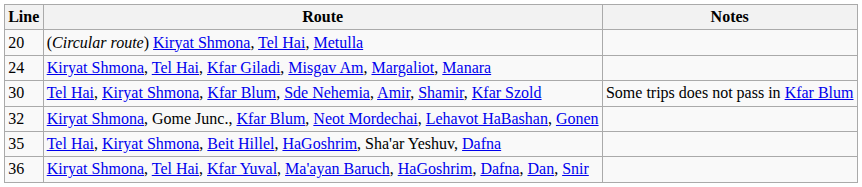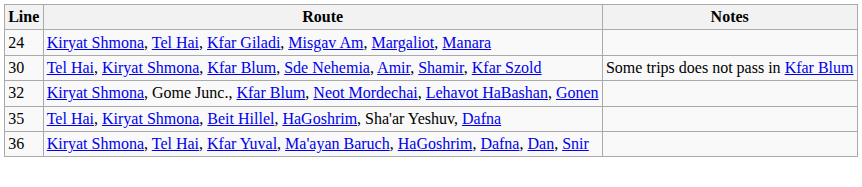 <table class="wikitable">
 <tr>
 <th>Line</th>
 <th>Route</th>
 <th>Notes</th>
-</tr>
-<tr>
-<td>20</td>
-<td>(<em>Circular route</em>) <a href='#'>Kiryat Shmona</a>, <a href='#'>Tel Hai</a>, <a href='#'>Metulla</a></td>
-<td></td>
 </tr>
 <tr>
 <td>24</td>
 <td><a href='#'>Kiryat Shmona</a>, <a href='#'>Tel Hai</a>, <a href='#'>Kfar Giladi</a>, <a href='#'>Misgav Am</a>, <a href='#'>Margaliot</a>, <a href='#'>Manara</a></td>
 <td></td>
 </tr>
 <tr>
 <td>30</td>
 <td><a href='#'>Tel Hai</a>, <a href='#'>Kiryat Shmona</a>, <a href='#'>Kfar Blum</a>, <a href='#'>Sde Nehemia</a>, <a href='#'>Amir</a>, <a href='#'>Shamir</a>, <a href='#'>Kfar Szold</a></td>
 <td>Some trips does not pass in <a href='#'>Kfar Blum</a></td>
 </tr>
 <tr>
 <td>32</td>
 <td><a href='#'>Kiryat Shmona</a>, Gome Junc., <a href='#'>Kfar Blum</a>, <a href='#'>Neot Mordechai</a>, <a href='#'>Lehavot HaBashan</a>, <a href='#'>Gonen</a></td>
 <td></td>
 </tr>
 <tr>
 <td>35</td>
 <td><a href='#'>Tel Hai</a>, <a href='#'>Kiryat Shmona</a>, <a href='#'>Beit Hillel</a>, <a href='#'>HaGoshrim</a>, Sha'ar Yeshuv, <a href='#'>Dafna</a></td>
 <td></td>
 </tr>
 <tr>
 <td>36</td>
 <td><a href='#'>Kiryat Shmona</a>, <a href='#'>Tel Hai</a>, <a href='#'>Kfar Yuval</a>, <a href='#'>Ma'ayan Baruch</a>, <a href='#'>HaGoshrim</a>, <a href='#'>Dafna</a>, <a href='#'>Dan</a>, <a href='#'>Snir</a></td>
 <td></td>
 </tr>
 </table>
